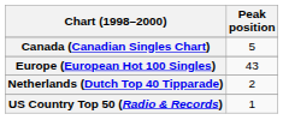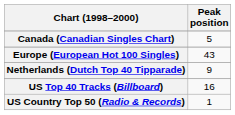 <table class="wikitable sortable plainrowheaders" style="text-align:center">
 <tr>
 <th scope="col">Chart (1998–2000)</th>
 <th scope="col">Peak<br> position</th>
 </tr>
 <tr>
 </tr>
 <tr>
 <th scope="row">Canada (<a href='#'>Canadian Singles Chart</a>)</th>
 <td>5</td>
 </tr>
 <tr>
 </tr>
 <tr>
 </tr>
 <tr>
 </tr>
 <tr>
 <th scope="row">Europe (<a href='#'>European Hot 100 Singles</a>)</th>
 <td>43</td>
 </tr>
 <tr>
 </tr>
 <tr>
 <th scope="row">Netherlands (<a href='#'>Dutch Top 40 Tipparade</a>)</th>
-<td>2</td>
+<td>9</td>
 </tr>
 <tr>
 </tr>
 <tr>
 </tr>
 <tr>
 </tr>
 <tr>
 </tr>
 <tr>
 </tr>
 <tr>
 </tr>
 <tr>
 </tr>
 <tr>
 </tr>
 <tr>
 </tr>
 <tr>
 </tr>
 <tr>
+<th scope="row">US <a href='#'>Top 40 Tracks</a> (<em><a href='#'>Billboard</a></em>)</th>
+<td>16</td>
+</tr>
+<tr>
 <th scope="row">US Country Top 50 (<em><a href='#'>Radio & Records</a></em>)</th>
 <td>1</td>
 </tr>
 </table>
